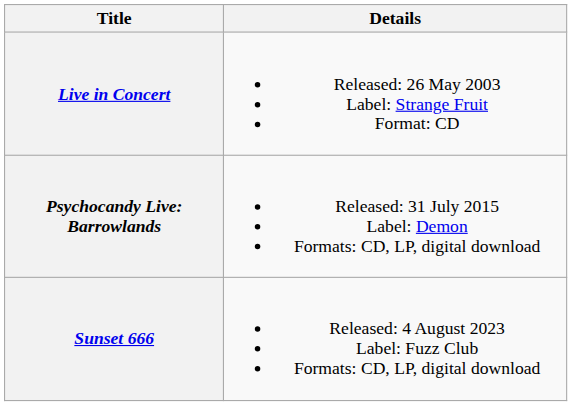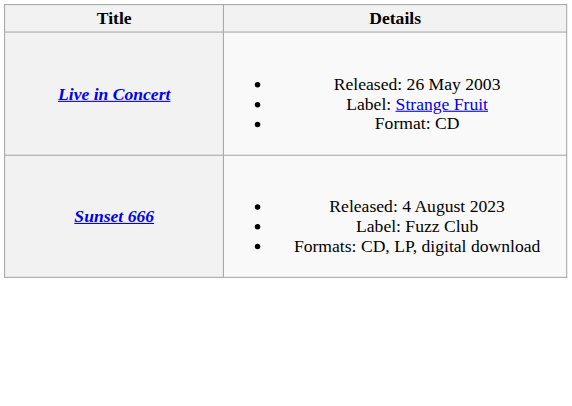 <table class="wikitable plainrowheaders" style="text-align:center">
 <tr>
 <th scope="col" style="width:12em;">Title</th>
 <th scope="col" style="width:19em;">Details</th>
 </tr>
 <tr>
 <th scope="row"><em><a href='#'>Live in Concert</a></em></th>
 <td><br><ul><li>Released: 26 May 2003</li><li>Label: <a href='#'>Strange Fruit</a></li><li>Format: CD</li></ul></td>
 </tr>
 <tr>
-<th scope="row"><em>Psychocandy Live: Barrowlands</em></th>
-<td><br><ul><li>Released: 31 July 2015</li><li>Label: <a href='#'>Demon</a></li><li>Formats: CD, LP, digital download</li></ul></td>
-</tr>
-<tr>
 <th scope="row"><em><a href='#'>Sunset 666</a></em></th>
 <td><br><ul><li>Released: 4 August 2023</li><li>Label: Fuzz Club</li><li>Formats: CD, LP, digital download</li></ul></td>
 </tr>
 </table>
